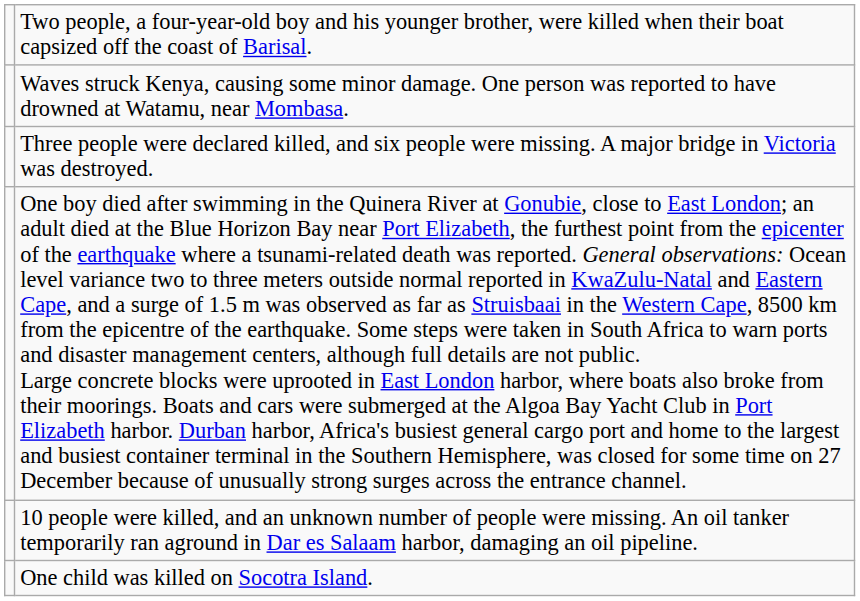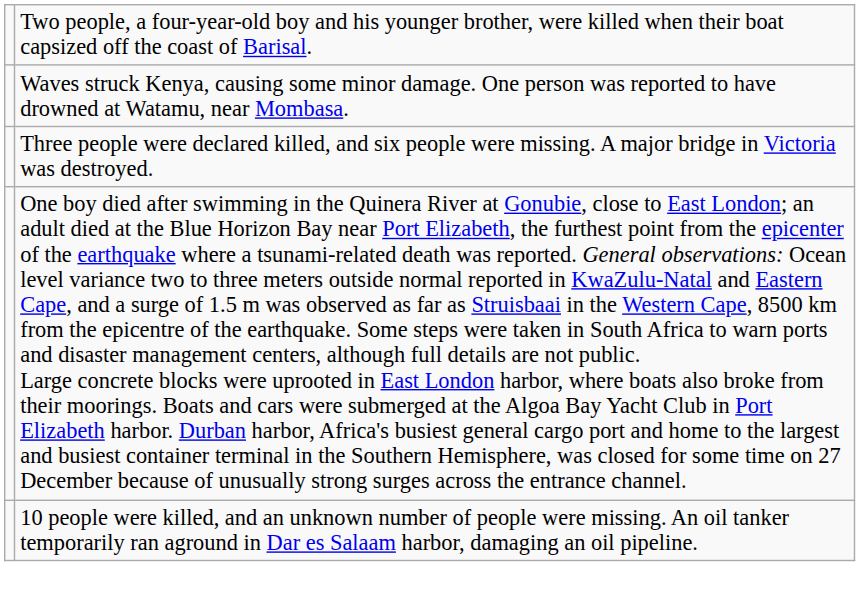 <table class="wikitable">
 <tr>
 <td class=nowrap></td>
 <td>Two people, a four-year-old boy and his younger brother, were killed when their boat capsized off the coast of <a href='#'>Barisal</a>.</td>
 </tr>
 <tr>
 <td class=nowrap></td>
 <td>Waves struck Kenya, causing some minor damage. One person was reported to have drowned at Watamu, near <a href='#'>Mombasa</a>.</td>
 </tr>
 <tr>
 <td class=nowrap></td>
 <td>Three people  were declared killed, and six people were missing. A major bridge in <a href='#'>Victoria</a> was destroyed.</td>
 </tr>
 <tr>
 <td class=nowrap style=vertical-align:top></td>
 <td>One boy died after swimming in the Quinera River at <a href='#'>Gonubie</a>, close to <a href='#'>East London</a>; an adult died at the Blue Horizon Bay near <a href='#'>Port Elizabeth</a>, the furthest point from the <a href='#'>epicenter</a> of the <a href='#'>earthquake</a> where a tsunami-related death was reported. <em>General observations:</em> Ocean level variance two to three meters outside normal reported in <a href='#'>KwaZulu-Natal</a> and <a href='#'>Eastern Cape</a>, and a surge of 1.5 m was observed as far as <a href='#'>Struisbaai</a> in the <a href='#'>Western Cape</a>, 8500 km from the epicentre of the earthquake. Some steps were taken in South Africa to warn ports and disaster management centers, although full details are not public.<br>Large concrete blocks were uprooted in <a href='#'>East London</a> harbor, where boats also broke from their moorings. Boats and cars were submerged at the Algoa Bay Yacht Club in <a href='#'>Port Elizabeth</a> harbor. <a href='#'>Durban</a> harbor, Africa's busiest general cargo port and home to the largest and busiest container terminal in the Southern Hemisphere, was closed for some time on 27 December because of unusually strong surges across the entrance channel.</td>
 </tr>
 <tr>
 <td class=nowrap></td>
 <td>10 people were killed, and an unknown number of people were missing. An oil tanker temporarily ran aground in <a href='#'>Dar es Salaam</a> harbor, damaging an oil pipeline.</td>
 </tr>
-<tr>
-<td class=nowrap></td>
-<td>One child was killed on <a href='#'>Socotra Island</a>.</td>
-</tr>
 </table>
